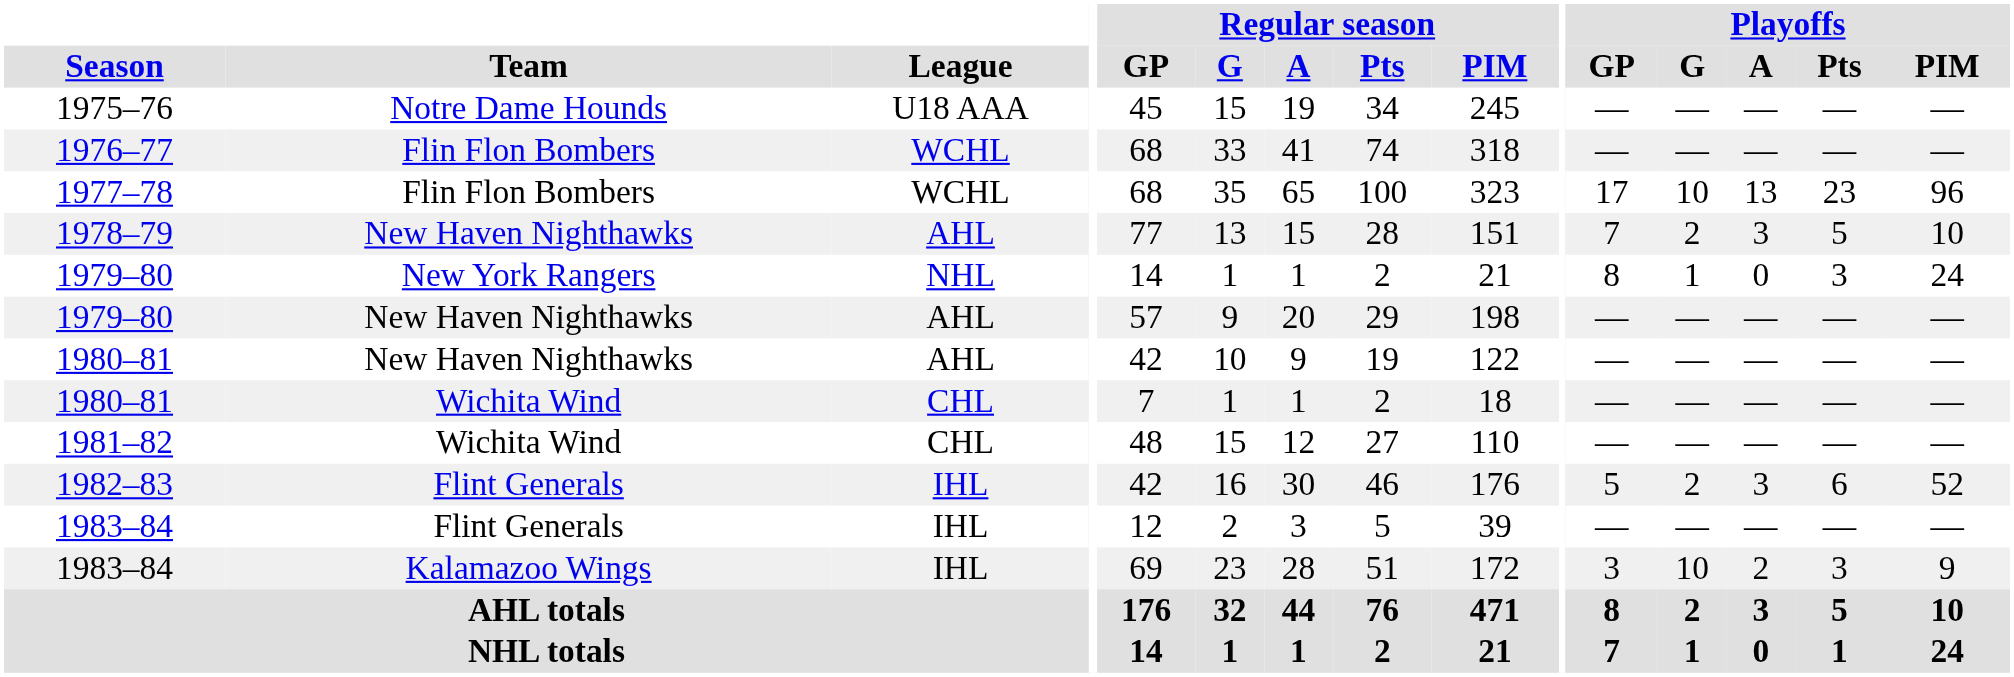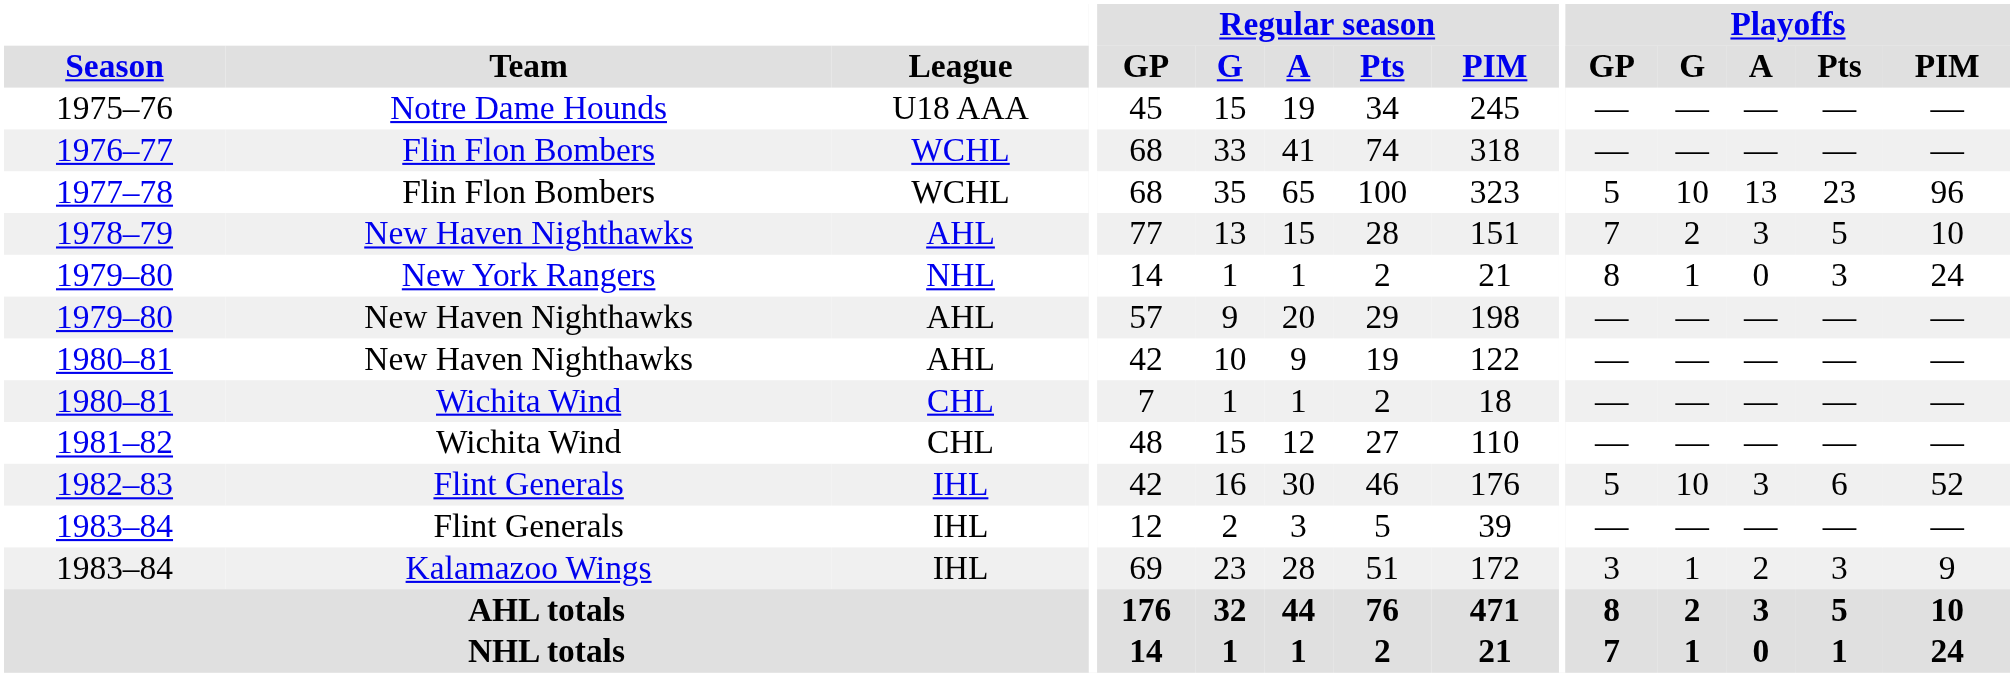 <table border="0" cellpadding="1" cellspacing="0" style="text-align:center; width:60em">
 <tr bgcolor="#e0e0e0">
 <th colspan="3" bgcolor="#ffffff"></th>
 <th rowspan="100" bgcolor="#ffffff"></th>
 <th colspan="5"><a href='#'>Regular season</a></th>
 <th rowspan="100" bgcolor="#ffffff"></th>
 <th colspan="5"><a href='#'>Playoffs</a></th>
 </tr>
 <tr bgcolor="#e0e0e0">
 <th><a href='#'>Season</a></th>
 <th>Team</th>
 <th>League</th>
 <th>GP</th>
 <th><a href='#'>G</a></th>
 <th><a href='#'>A</a></th>
 <th><a href='#'>Pts</a></th>
 <th><a href='#'>PIM</a></th>
 <th>GP</th>
 <th>G</th>
 <th>A</th>
 <th>Pts</th>
 <th>PIM</th>
 </tr>
 <tr>
 <td>1975–76</td>
 <td><a href='#'>Notre Dame Hounds</a></td>
 <td>U18 AAA</td>
 <td>45</td>
 <td>15</td>
 <td>19</td>
 <td>34</td>
 <td>245</td>
 <td>—</td>
 <td>—</td>
 <td>—</td>
 <td>—</td>
 <td>—</td>
 </tr>
 <tr bgcolor="#f0f0f0">
 <td><a href='#'>1976–77</a></td>
 <td><a href='#'>Flin Flon Bombers</a></td>
 <td><a href='#'>WCHL</a></td>
 <td>68</td>
 <td>33</td>
 <td>41</td>
 <td>74</td>
 <td>318</td>
 <td>—</td>
 <td>—</td>
 <td>—</td>
 <td>—</td>
 <td>—</td>
 </tr>
 <tr>
 <td><a href='#'>1977–78</a></td>
 <td>Flin Flon Bombers</td>
 <td>WCHL</td>
 <td>68</td>
 <td>35</td>
 <td>65</td>
 <td>100</td>
 <td>323</td>
-<td>17</td>
+<td>5</td>
 <td>10</td>
 <td>13</td>
 <td>23</td>
 <td>96</td>
 </tr>
 <tr bgcolor="#f0f0f0">
 <td><a href='#'>1978–79</a></td>
 <td><a href='#'>New Haven Nighthawks</a></td>
 <td><a href='#'>AHL</a></td>
 <td>77</td>
 <td>13</td>
 <td>15</td>
 <td>28</td>
 <td>151</td>
 <td>7</td>
 <td>2</td>
 <td>3</td>
 <td>5</td>
 <td>10</td>
 </tr>
 <tr>
 <td><a href='#'>1979–80</a></td>
 <td><a href='#'>New York Rangers</a></td>
 <td><a href='#'>NHL</a></td>
 <td>14</td>
 <td>1</td>
 <td>1</td>
 <td>2</td>
 <td>21</td>
 <td>8</td>
 <td>1</td>
 <td>0</td>
 <td>3</td>
 <td>24</td>
 </tr>
 <tr bgcolor="#f0f0f0">
 <td><a href='#'>1979–80</a></td>
 <td>New Haven Nighthawks</td>
 <td>AHL</td>
 <td>57</td>
 <td>9</td>
 <td>20</td>
 <td>29</td>
 <td>198</td>
 <td>—</td>
 <td>—</td>
 <td>—</td>
 <td>—</td>
 <td>—</td>
 </tr>
 <tr>
 <td><a href='#'>1980–81</a></td>
 <td>New Haven Nighthawks</td>
 <td>AHL</td>
 <td>42</td>
 <td>10</td>
 <td>9</td>
 <td>19</td>
 <td>122</td>
 <td>—</td>
 <td>—</td>
 <td>—</td>
 <td>—</td>
 <td>—</td>
 </tr>
 <tr bgcolor="#f0f0f0">
 <td><a href='#'>1980–81</a></td>
 <td><a href='#'>Wichita Wind</a></td>
 <td><a href='#'>CHL</a></td>
 <td>7</td>
 <td>1</td>
 <td>1</td>
 <td>2</td>
 <td>18</td>
 <td>—</td>
 <td>—</td>
 <td>—</td>
 <td>—</td>
 <td>—</td>
 </tr>
 <tr>
 <td><a href='#'>1981–82</a></td>
 <td>Wichita Wind</td>
 <td>CHL</td>
 <td>48</td>
 <td>15</td>
 <td>12</td>
 <td>27</td>
 <td>110</td>
 <td>—</td>
 <td>—</td>
 <td>—</td>
 <td>—</td>
 <td>—</td>
 </tr>
 <tr bgcolor="#f0f0f0">
 <td><a href='#'>1982–83</a></td>
 <td><a href='#'>Flint Generals</a></td>
 <td><a href='#'>IHL</a></td>
 <td>42</td>
 <td>16</td>
 <td>30</td>
 <td>46</td>
 <td>176</td>
 <td>5</td>
-<td>2</td>
+<td>10</td>
 <td>3</td>
 <td>6</td>
 <td>52</td>
 </tr>
 <tr>
 <td><a href='#'>1983–84</a></td>
 <td>Flint Generals</td>
 <td>IHL</td>
 <td>12</td>
 <td>2</td>
 <td>3</td>
 <td>5</td>
 <td>39</td>
 <td>—</td>
 <td>—</td>
 <td>—</td>
 <td>—</td>
 <td>—</td>
 </tr>
 <tr bgcolor="#f0f0f0">
 <td>1983–84</td>
 <td><a href='#'>Kalamazoo Wings</a></td>
 <td>IHL</td>
 <td>69</td>
 <td>23</td>
 <td>28</td>
 <td>51</td>
 <td>172</td>
 <td>3</td>
-<td>10</td>
+<td>1</td>
 <td>2</td>
 <td>3</td>
 <td>9</td>
 </tr>
 <tr bgcolor="#e0e0e0">
 <th colspan="3">AHL totals</th>
 <th>176</th>
 <th>32</th>
 <th>44</th>
 <th>76</th>
 <th>471</th>
 <th>8</th>
 <th>2</th>
 <th>3</th>
 <th>5</th>
 <th>10</th>
 </tr>
 <tr bgcolor="#e0e0e0">
 <th colspan="3">NHL totals</th>
 <th>14</th>
 <th>1</th>
 <th>1</th>
 <th>2</th>
 <th>21</th>
 <th>7</th>
 <th>1</th>
 <th>0</th>
 <th>1</th>
 <th>24</th>
 </tr>
 </table>
